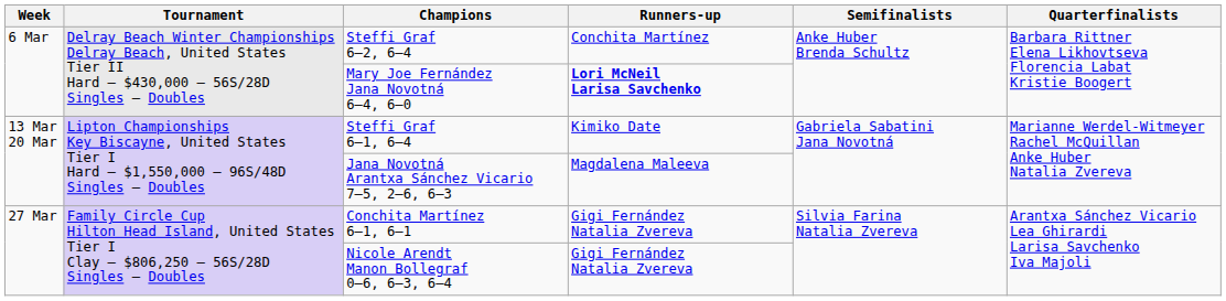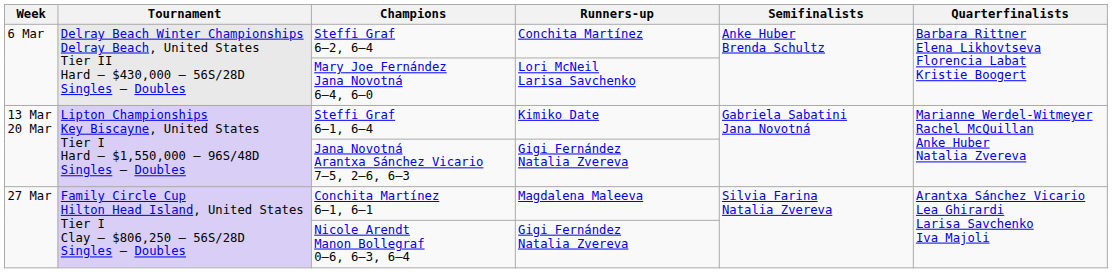 <table class=wikitable style=font-size:95%>
 <tr>
 <th style="width:48px;">Week</th>
 <th style="width:250px;">Tournament</th>
 <th style="width:200px;">Champions</th>
 <th style="width:200px;">Runners-up</th>
 <th style="width:190px;">Semifinalists</th>
 <th style="width:190px;">Quarterfinalists</th>
 </tr>
 <tr valign=top>
 <td rowspan=2>6 Mar</td>
 <td rowspan=2 style=background:#e9e9e9;><a href='#'>Delray Beach Winter Championships</a><br> <a href='#'>Delray Beach</a>, United States <br> Tier II<br> Hard – $430,000 – 56S/28D <br><a href='#'>Singles</a> – <a href='#'>Doubles</a></td>
 <td> <a href='#'>Steffi Graf</a><br>6–2, 6–4</td>
 <td> <a href='#'>Conchita Martínez</a></td>
 <td rowspan=2>  <a href='#'>Anke Huber</a><br> <a href='#'>Brenda Schultz</a></td>
 <td rowspan=2> <a href='#'>Barbara Rittner</a><br> <a href='#'>Elena Likhovtseva</a><br> <a href='#'>Florencia Labat</a><br> <a href='#'>Kristie Boogert</a></td>
 </tr>
 <tr valign=top>
 <td> <a href='#'>Mary Joe Fernández</a><br> <a href='#'>Jana Novotná</a><br>6–4, 6–0</td>
-<td><strong> <a href='#'>Lori McNeil</a><br> <a href='#'>Larisa Savchenko</a></strong></td>
+<td> <a href='#'>Lori McNeil</a><br> <a href='#'>Larisa Savchenko</a></td>
 </tr>
 <tr valign=top>
 <td rowspan=2>13 Mar<br>20 Mar</td>
 <td rowspan=2  style=background:#d8cef6;><a href='#'>Lipton Championships</a><br> <a href='#'>Key Biscayne</a>, United States <br> Tier I<br> Hard – $1,550,000 – 96S/48D <br><a href='#'>Singles</a> – <a href='#'>Doubles</a></td>
 <td> <a href='#'>Steffi Graf</a><br>6–1, 6–4</td>
 <td> <a href='#'>Kimiko Date</a></td>
 <td rowspan=2>  <a href='#'>Gabriela Sabatini</a><br> <a href='#'>Jana Novotná</a></td>
 <td rowspan=2> <a href='#'>Marianne Werdel-Witmeyer</a><br> <a href='#'>Rachel McQuillan</a><br> <a href='#'>Anke Huber</a><br> <a href='#'>Natalia Zvereva</a></td>
 </tr>
 <tr valign=top>
 <td> <a href='#'>Jana Novotná</a><br> <a href='#'>Arantxa Sánchez Vicario</a><br>7–5, 2–6, 6–3</td>
-<td> <a href='#'>Magdalena Maleeva</a></td>
+<td> <a href='#'>Gigi Fernández</a><br> <a href='#'>Natalia Zvereva</a></td>
 </tr>
 <tr valign=top>
 <td rowspan=2>27 Mar</td>
 <td rowspan=2  style=background:#d8cef6;><a href='#'>Family Circle Cup</a><br> <a href='#'>Hilton Head Island</a>, United States <br> Tier I<br> Clay – $806,250 – 56S/28D <br><a href='#'>Singles</a> – <a href='#'>Doubles</a></td>
 <td> <a href='#'>Conchita Martínez</a><br>6–1, 6–1</td>
-<td> <a href='#'>Gigi Fernández</a><br> <a href='#'>Natalia Zvereva</a></td>
+<td> <a href='#'>Magdalena Maleeva</a></td>
 <td rowspan=2>  <a href='#'>Silvia Farina</a><br> <a href='#'>Natalia Zvereva</a></td>
 <td rowspan=2> <a href='#'>Arantxa Sánchez Vicario</a><br> <a href='#'>Lea Ghirardi</a><br> <a href='#'>Larisa Savchenko</a><br> <a href='#'>Iva Majoli</a></td>
 </tr>
 <tr valign=top>
 <td> <a href='#'>Nicole Arendt</a><br> <a href='#'>Manon Bollegraf</a><br> 0–6, 6–3, 6–4</td>
 <td> <a href='#'>Gigi Fernández</a><br> <a href='#'>Natalia Zvereva</a></td>
 </tr>
 </table>
